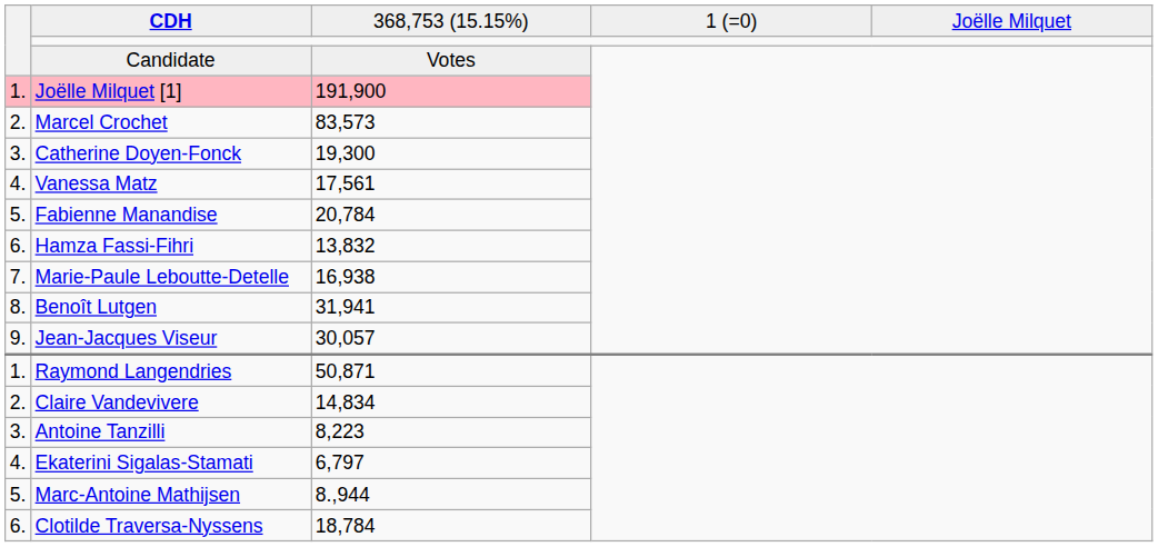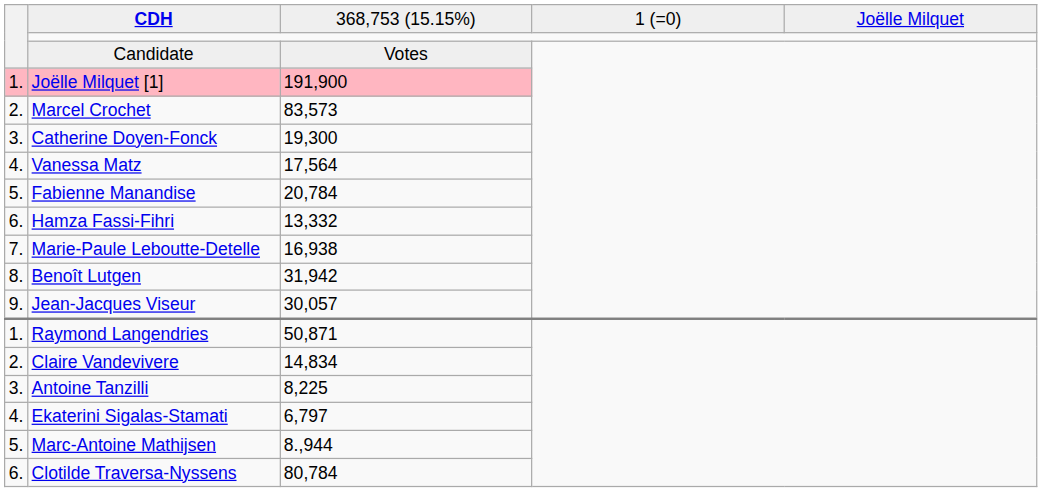 <table class="wikitable collapsible collapsed" style=text-align:left;font-size:90%>
 <tr>
 <th rowspan=3></th>
 <td bgcolor=efefef width=200 align=center><strong> <a href='#'>CDH</a></strong></td>
 <td bgcolor=efefef width=200 align=center>368,753 (15.15%)</td>
 <td bgcolor=efefef width=200 align=center>1 (=0)</td>
 <td bgcolor=efefef width=200 align=center><a href='#'>Joëlle Milquet</a></td>
 </tr>
 <tr>
 <td colspan=4 bgcolor=></td>
 </tr>
 <tr>
 <td bgcolor=efefef align=center>Candidate</td>
 <td bgcolor=efefef align=center>Votes</td>
 </tr>
 <tr bgcolor=lightpink>
 <td>1.</td>
 <td><a href='#'>Joëlle Milquet</a> [1]</td>
 <td>191,900</td>
 </tr>
 <tr>
 <td>2.</td>
 <td><a href='#'>Marcel Crochet</a></td>
 <td>83,573</td>
 </tr>
 <tr>
 <td>3.</td>
 <td><a href='#'>Catherine Doyen-Fonck</a></td>
 <td>19,300</td>
 </tr>
 <tr>
 <td>4.</td>
 <td><a href='#'>Vanessa Matz</a></td>
-<td>17,561</td>
+<td>17,564</td>
 </tr>
 <tr>
 <td>5.</td>
 <td><a href='#'>Fabienne Manandise</a></td>
 <td>20,784</td>
 </tr>
 <tr>
 <td>6.</td>
 <td><a href='#'>Hamza Fassi-Fihri</a></td>
-<td>13,832</td>
+<td>13,332</td>
 </tr>
 <tr>
 <td>7.</td>
 <td><a href='#'>Marie-Paule Leboutte-Detelle</a></td>
 <td>16,938</td>
 </tr>
 <tr>
 <td>8.</td>
 <td><a href='#'>Benoît Lutgen</a></td>
-<td>31,941</td>
+<td>31,942</td>
 </tr>
 <tr>
 <td>9.</td>
 <td><a href='#'>Jean-Jacques Viseur</a></td>
 <td>30,057</td>
 </tr>
 <tr style="border-top:2px solid gray;">
 <td>1.</td>
 <td><a href='#'>Raymond Langendries</a></td>
 <td>50,871</td>
 </tr>
 <tr>
 <td>2.</td>
 <td><a href='#'>Claire Vandevivere</a></td>
 <td>14,834</td>
 </tr>
 <tr>
 <td>3.</td>
 <td><a href='#'>Antoine Tanzilli</a></td>
-<td>8,223</td>
+<td>8,225</td>
 </tr>
 <tr>
 <td>4.</td>
 <td><a href='#'>Ekaterini Sigalas-Stamati</a></td>
 <td>6,797</td>
 </tr>
 <tr>
 <td>5.</td>
 <td><a href='#'>Marc-Antoine Mathijsen</a></td>
 <td>8.,944</td>
 </tr>
 <tr>
 <td>6.</td>
 <td><a href='#'>Clotilde Traversa-Nyssens</a></td>
-<td>18,784</td>
+<td>80,784</td>
 </tr>
 </table>
